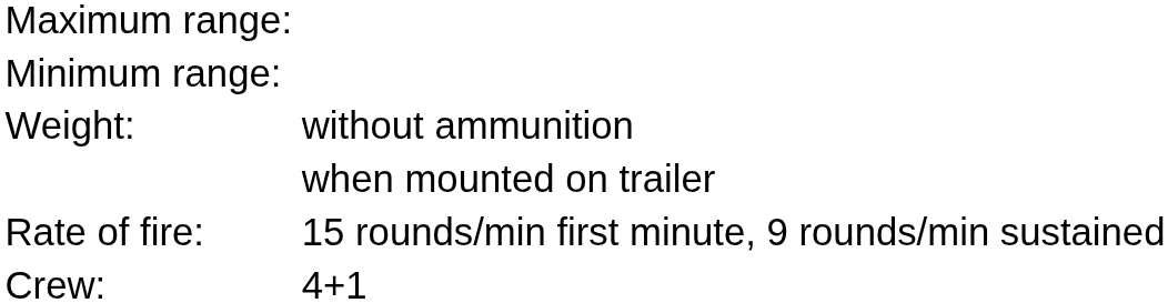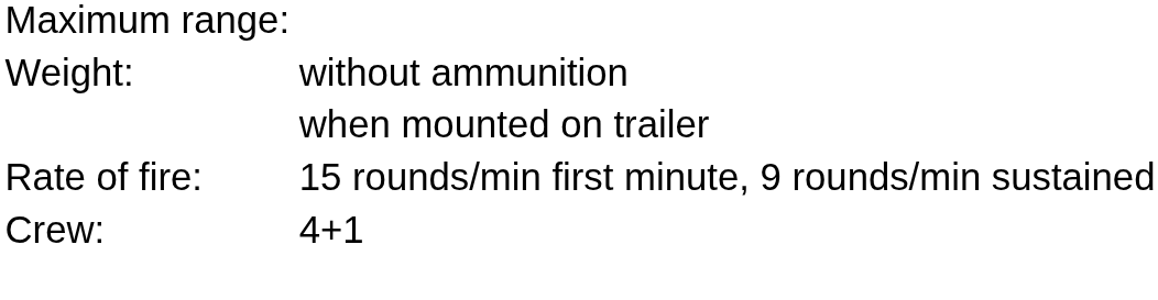 <table>
 <tr>
 <td>Maximum range:</td>
-<td></td>
-</tr>
-<tr>
-<td>Minimum range:</td>
 <td></td>
 </tr>
 <tr>
 <td>Weight:</td>
 <td> without ammunition</td>
 </tr>
 <tr>
 <td></td>
 <td> when mounted on trailer</td>
 </tr>
 <tr>
 <td>Rate of fire:</td>
 <td>15 rounds/min first minute, 9 rounds/min sustained</td>
 </tr>
 <tr>
 <td>Crew:</td>
 <td>4+1</td>
 </tr>
 </table>
